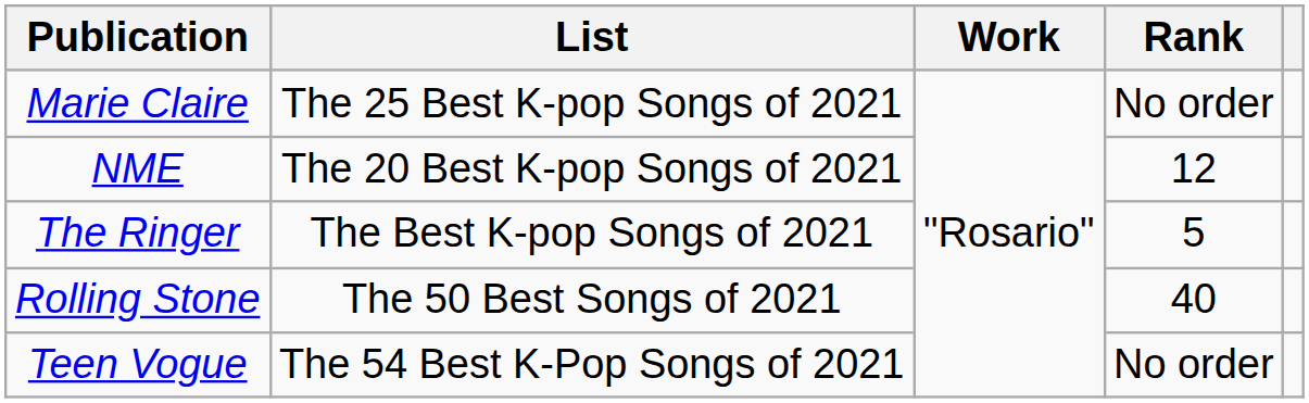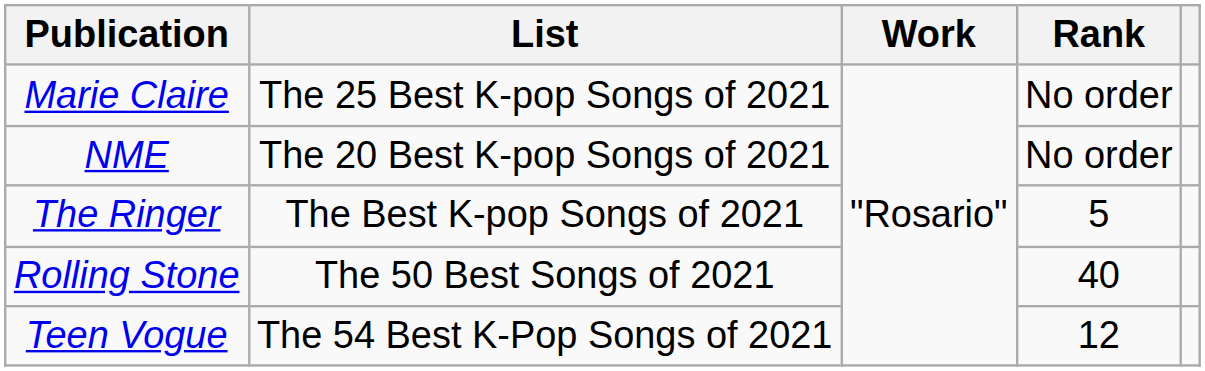 <table class="wikitable plainrowheaders sortable" style="text-align:center">
 <tr>
 <th>Publication</th>
 <th>List</th>
 <th>Work</th>
 <th>Rank</th>
 <th class="unsortable"></th>
 </tr>
 <tr>
 <td><em><a href='#'>Marie Claire</a></em></td>
 <td>The 25 Best K-pop Songs of 2021</td>
 <td rowspan="5">"Rosario"</td>
 <td>No order</td>
 <td></td>
 </tr>
 <tr>
 <td><em><a href='#'>NME</a></em></td>
 <td>The 20 Best K-pop Songs of 2021</td>
-<td>12</td>
+<td>No order</td>
 <td></td>
 </tr>
 <tr>
 <td><em><a href='#'>The Ringer</a></em></td>
 <td>The Best K-pop Songs of 2021</td>
 <td>5</td>
 <td></td>
 </tr>
 <tr>
 <td><em><a href='#'>Rolling Stone</a></em></td>
 <td>The 50 Best Songs of 2021</td>
 <td>40</td>
 <td></td>
 </tr>
 <tr>
 <td><em><a href='#'>Teen Vogue</a></em></td>
 <td>The 54 Best K-Pop Songs of 2021</td>
-<td>No order</td>
+<td>12</td>
 <td></td>
 </tr>
 </table>
